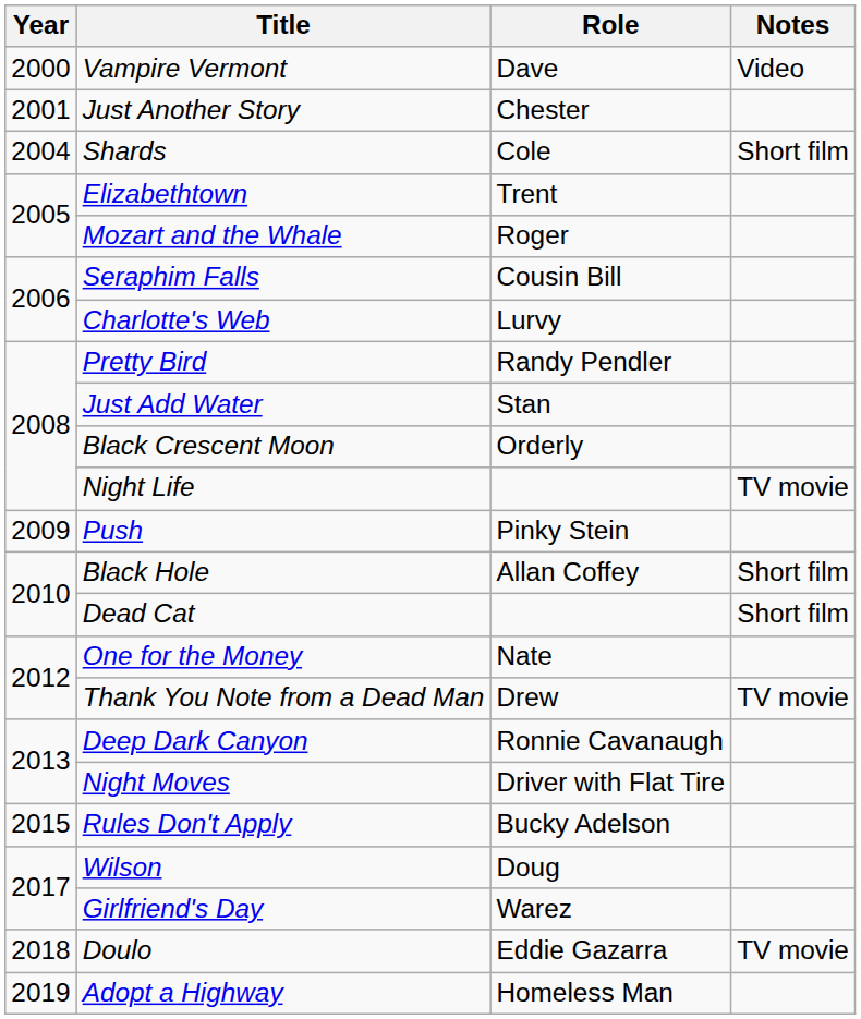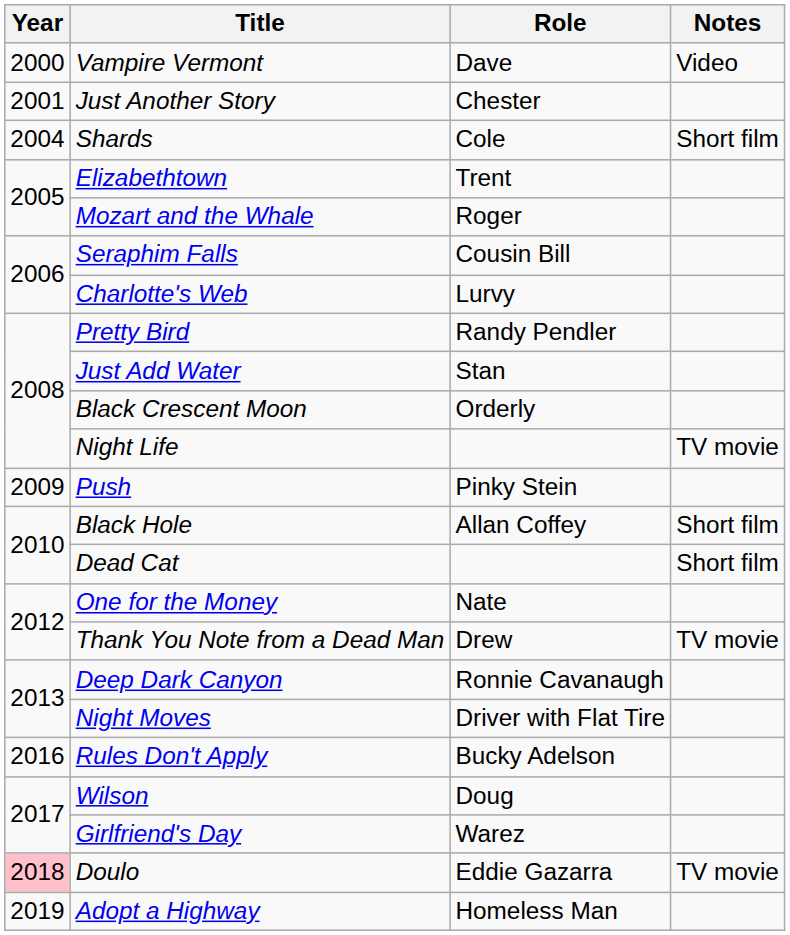 <table class="wikitable sortable">
 <tr>
 <th>Year</th>
 <th>Title</th>
 <th>Role</th>
 <th>Notes</th>
 </tr>
 <tr>
 <td>2000</td>
 <td><em>Vampire Vermont</em></td>
 <td>Dave</td>
 <td>Video</td>
 </tr>
 <tr>
 <td>2001</td>
 <td><em>Just Another Story</em></td>
 <td>Chester</td>
 <td></td>
 </tr>
 <tr>
 <td>2004</td>
 <td><em>Shards</em></td>
 <td>Cole</td>
 <td>Short film</td>
 </tr>
 <tr>
 <td rowspan= "2">2005</td>
 <td><em><a href='#'>Elizabethtown</a></em></td>
 <td>Trent</td>
 <td></td>
 </tr>
 <tr>
 <td><em><a href='#'>Mozart and the Whale</a></em></td>
 <td>Roger</td>
 <td></td>
 </tr>
 <tr>
 <td rowspan= "2">2006</td>
 <td><em><a href='#'>Seraphim Falls</a></em></td>
 <td>Cousin Bill</td>
 <td></td>
 </tr>
 <tr>
 <td><em><a href='#'>Charlotte's Web</a></em></td>
 <td>Lurvy</td>
 <td></td>
 </tr>
 <tr>
 <td rowspan= "4">2008</td>
 <td><em><a href='#'>Pretty Bird</a></em></td>
 <td>Randy Pendler</td>
 <td></td>
 </tr>
 <tr>
 <td><em><a href='#'>Just Add Water</a></em></td>
 <td>Stan</td>
 <td></td>
 </tr>
 <tr>
 <td><em>Black Crescent Moon</em></td>
 <td>Orderly</td>
 <td></td>
 </tr>
 <tr>
 <td><em>Night Life</em></td>
 <td></td>
 <td>TV movie</td>
 </tr>
 <tr>
 <td>2009</td>
 <td><em><a href='#'>Push</a></em></td>
 <td>Pinky Stein</td>
 <td></td>
 </tr>
 <tr>
 <td rowspan= "2">2010</td>
 <td><em>Black Hole</em></td>
 <td>Allan Coffey</td>
 <td>Short film</td>
 </tr>
 <tr>
 <td><em>Dead Cat</em></td>
 <td></td>
 <td>Short film</td>
 </tr>
 <tr>
 <td rowspan= "2">2012</td>
 <td><em><a href='#'>One for the Money</a></em></td>
 <td>Nate</td>
 <td></td>
 </tr>
 <tr>
 <td><em>Thank You Note from a Dead Man</em></td>
 <td>Drew</td>
 <td>TV movie</td>
 </tr>
 <tr>
 <td rowspan= "2">2013</td>
 <td><em><a href='#'>Deep Dark Canyon</a></em></td>
 <td>Ronnie Cavanaugh</td>
 <td></td>
 </tr>
 <tr>
 <td><em><a href='#'>Night Moves</a></em></td>
 <td>Driver with Flat Tire</td>
 <td></td>
 </tr>
 <tr>
-<td>2015</td>
+<td>2016</td>
 <td><em><a href='#'>Rules Don't Apply</a></em></td>
 <td>Bucky Adelson</td>
 <td></td>
 </tr>
 <tr>
 <td rowspan= "2">2017</td>
 <td><em><a href='#'>Wilson</a></em></td>
 <td>Doug</td>
 <td></td>
 </tr>
 <tr>
 <td><em><a href='#'>Girlfriend's Day</a></em></td>
 <td>Warez</td>
 <td></td>
 </tr>
 <tr>
-<td>2018</td>
+<td style="background: pink;">2018</td>
 <td><em>Doulo</em></td>
 <td>Eddie Gazarra</td>
 <td>TV movie</td>
 </tr>
 <tr>
 <td>2019</td>
 <td><em><a href='#'>Adopt a Highway</a></em></td>
 <td>Homeless Man</td>
 <td></td>
 </tr>
 <tr>
 </tr>
 </table>
